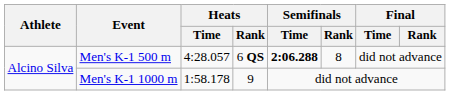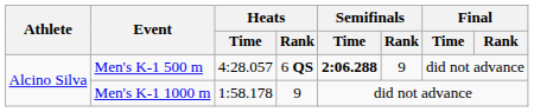 <table class=wikitable style="font-size:90%">
 <tr>
 <th rowspan="2">Athlete</th>
 <th rowspan="2">Event</th>
 <th colspan="2">Heats</th>
 <th colspan="2">Semifinals</th>
 <th colspan="2">Final</th>
 </tr>
 <tr style="font-size:95%">
 <th>Time</th>
 <th>Rank</th>
 <th>Time</th>
 <th>Rank</th>
 <th>Time</th>
 <th>Rank</th>
 </tr>
 <tr align=center>
 <td align=left rowspan="2"><a href='#'>Alcino Silva</a></td>
 <td align=left><a href='#'>Men's K-1 500 m</a></td>
 <td>4:28.057</td>
 <td>6 <strong>QS</strong></td>
 <td><strong>2:06.288</strong></td>
-<td>8</td>
+<td>9</td>
 <td colspan=2>did not advance</td>
 </tr>
 <tr align=center>
 <td align=left><a href='#'>Men's K-1 1000 m</a></td>
 <td>1:58.178</td>
 <td>9</td>
 <td colspan=4>did not advance</td>
 </tr>
 </table>
